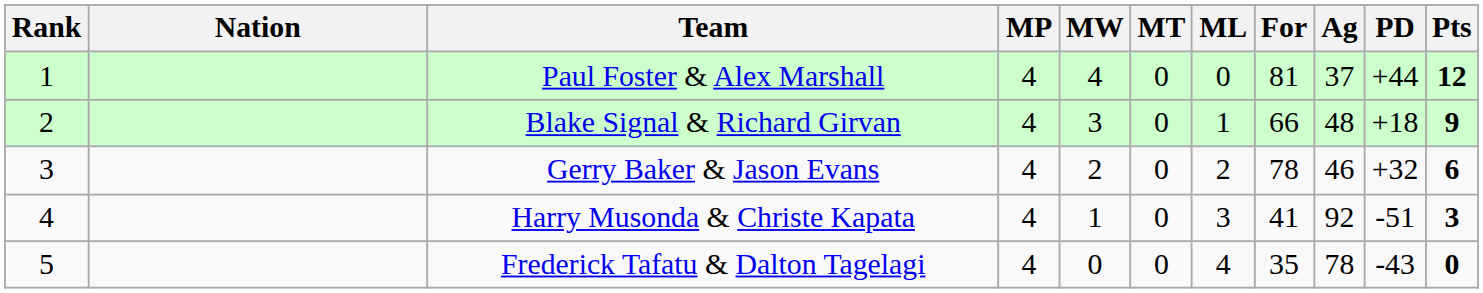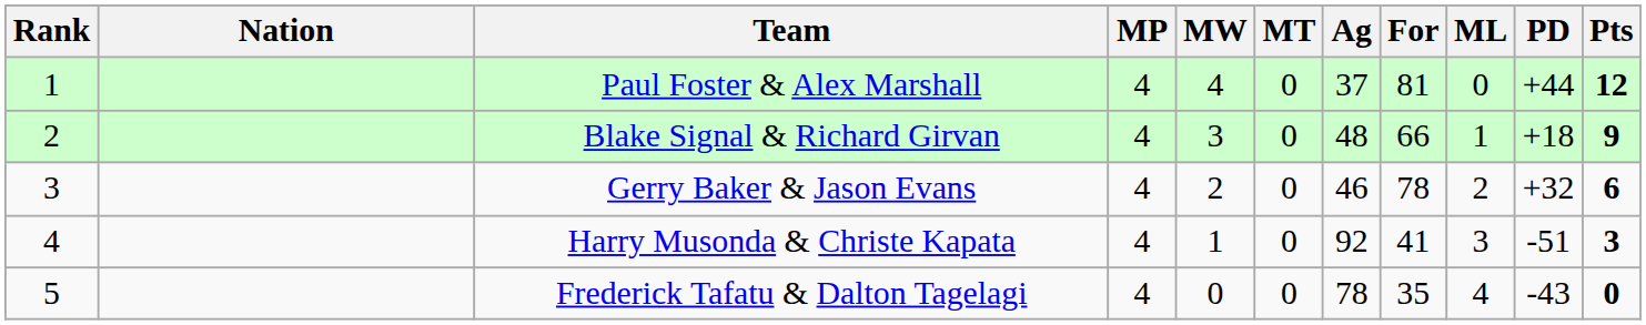 <table class=wikitable style="text-align:center">
 <tr>
 <th width=20>Rank</th>
 <th width=175>Nation</th>
 <th width=300>Team</th>
 <th width=20>MP</th>
 <th width=20>MW</th>
 <th width=20>MT</th>
+<th width=20>Ag</th>
+<th width=20>For</th>
 <th width=20>ML</th>
-<th width=20>For</th>
-<th width=20>Ag</th>
 <th width=20>PD</th>
 <th width=20>Pts</th>
 </tr>
 <tr bgcolor="#ccffcc">
 <td>1</td>
 <td align=left><strong></strong></td>
 <td><a href='#'>Paul Foster</a> & <a href='#'>Alex Marshall</a></td>
 <td>4</td>
 <td>4</td>
 <td>0</td>
+<td>37</td>
+<td>81</td>
 <td>0</td>
-<td>81</td>
-<td>37</td>
 <td>+44</td>
 <td><strong>12</strong></td>
 </tr>
 <tr bgcolor="#ccffcc">
 <td>2</td>
 <td align=left><strong></strong></td>
 <td><a href='#'>Blake Signal</a> & <a href='#'>Richard Girvan</a></td>
 <td>4</td>
 <td>3</td>
 <td>0</td>
+<td>48</td>
+<td>66</td>
 <td>1</td>
-<td>66</td>
-<td>48</td>
 <td>+18</td>
 <td><strong>9</strong></td>
 </tr>
 <tr>
 <td>3</td>
 <td align=left></td>
 <td><a href='#'>Gerry Baker</a> & <a href='#'>Jason Evans</a></td>
 <td>4</td>
 <td>2</td>
 <td>0</td>
+<td>46</td>
+<td>78</td>
 <td>2</td>
-<td>78</td>
-<td>46</td>
 <td>+32</td>
 <td><strong>6</strong></td>
 </tr>
 <tr>
 <td>4</td>
 <td align=left></td>
 <td><a href='#'>Harry Musonda</a> & <a href='#'>Christe Kapata</a></td>
 <td>4</td>
 <td>1</td>
 <td>0</td>
+<td>92</td>
+<td>41</td>
 <td>3</td>
-<td>41</td>
-<td>92</td>
 <td>-51</td>
 <td><strong>3</strong></td>
 </tr>
 <tr>
 <td>5</td>
 <td align=left></td>
 <td><a href='#'>Frederick Tafatu</a> & <a href='#'>Dalton Tagelagi</a></td>
 <td>4</td>
 <td>0</td>
 <td>0</td>
+<td>78</td>
+<td>35</td>
 <td>4</td>
-<td>35</td>
-<td>78</td>
 <td>-43</td>
 <td><strong>0</strong></td>
 </tr>
 </table>
